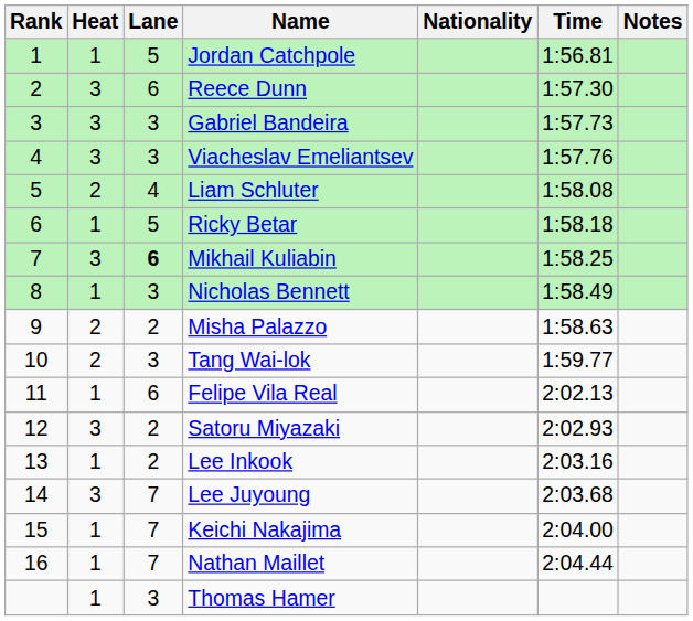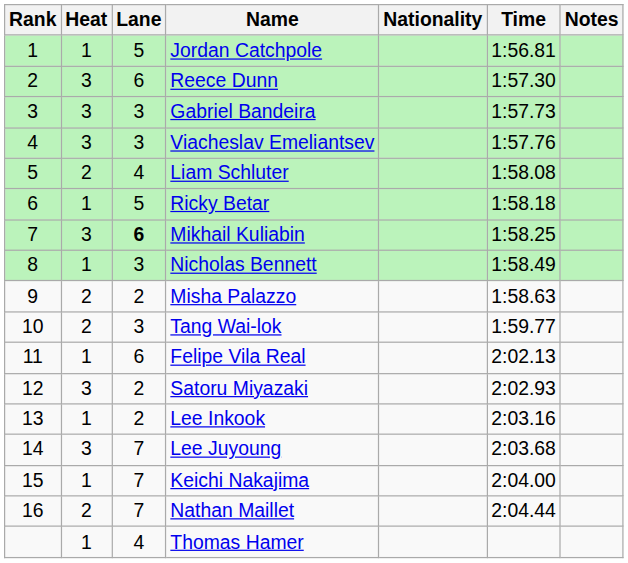 <table class="wikitable sortable" style="text-align:center">
 <tr>
 <th>Rank</th>
 <th>Heat</th>
 <th>Lane</th>
 <th>Name</th>
 <th>Nationality</th>
 <th>Time</th>
 <th>Notes</th>
 </tr>
 <tr bgcolor=bbf3bb>
 <td>1</td>
 <td>1</td>
 <td>5</td>
 <td align=left><a href='#'>Jordan Catchpole</a></td>
 <td align=left></td>
 <td>1:56.81</td>
 <td></td>
 </tr>
 <tr bgcolor=bbf3bb>
 <td>2</td>
 <td>3</td>
 <td>6</td>
 <td align=left><a href='#'>Reece Dunn</a></td>
 <td align=left></td>
 <td>1:57.30</td>
 <td></td>
 </tr>
 <tr bgcolor=bbf3bb>
 <td>3</td>
 <td>3</td>
 <td>3</td>
 <td align=left><a href='#'>Gabriel Bandeira</a></td>
 <td align=left></td>
 <td>1:57.73</td>
 <td></td>
 </tr>
 <tr bgcolor=bbf3bb>
 <td>4</td>
 <td>3</td>
 <td>3</td>
 <td align=left><a href='#'>Viacheslav Emeliantsev</a></td>
 <td align=left></td>
 <td>1:57.76</td>
 <td></td>
 </tr>
 <tr bgcolor=bbf3bb>
 <td>5</td>
 <td>2</td>
 <td>4</td>
 <td align=left><a href='#'>Liam Schluter</a></td>
 <td align=left></td>
 <td>1:58.08</td>
 <td></td>
 </tr>
 <tr bgcolor=bbf3bb>
 <td>6</td>
 <td>1</td>
 <td>5</td>
 <td align=left><a href='#'>Ricky Betar</a></td>
 <td align=left></td>
 <td>1:58.18</td>
 <td></td>
 </tr>
 <tr bgcolor=bbf3bb>
 <td>7</td>
 <td>3</td>
 <td><strong>6</strong></td>
 <td align=left><a href='#'>Mikhail Kuliabin</a></td>
 <td align=left></td>
 <td>1:58.25</td>
 <td></td>
 </tr>
 <tr bgcolor=bbf3bb>
 <td>8</td>
 <td>1</td>
 <td>3</td>
 <td align=left><a href='#'>Nicholas Bennett</a></td>
 <td align=left></td>
 <td>1:58.49</td>
 <td></td>
 </tr>
 <tr>
 <td>9</td>
 <td>2</td>
 <td>2</td>
 <td align=left><a href='#'>Misha Palazzo</a></td>
 <td align=left></td>
 <td>1:58.63</td>
 <td></td>
 </tr>
 <tr>
 <td>10</td>
 <td>2</td>
 <td>3</td>
 <td align=left><a href='#'>Tang Wai-lok</a></td>
 <td align=left></td>
 <td>1:59.77</td>
 <td></td>
 </tr>
 <tr>
 <td>11</td>
 <td>1</td>
 <td>6</td>
 <td align=left><a href='#'>Felipe Vila Real</a></td>
 <td align=left></td>
 <td>2:02.13</td>
 <td></td>
 </tr>
 <tr>
 <td>12</td>
 <td>3</td>
 <td>2</td>
 <td align=left><a href='#'>Satoru Miyazaki</a></td>
 <td align=left></td>
 <td>2:02.93</td>
 <td></td>
 </tr>
 <tr>
 <td>13</td>
 <td>1</td>
 <td>2</td>
 <td align=left><a href='#'>Lee Inkook</a></td>
 <td align=left></td>
 <td>2:03.16</td>
 <td></td>
 </tr>
 <tr>
 <td>14</td>
 <td>3</td>
 <td>7</td>
 <td align=left><a href='#'>Lee Juyoung</a></td>
 <td align=left></td>
 <td>2:03.68</td>
 <td></td>
 </tr>
 <tr>
 <td>15</td>
 <td>1</td>
 <td>7</td>
 <td align=left><a href='#'>Keichi Nakajima</a></td>
 <td align=left></td>
 <td>2:04.00</td>
 <td></td>
 </tr>
 <tr>
 <td>16</td>
-<td>1</td>
+<td>2</td>
 <td>7</td>
 <td align=left><a href='#'>Nathan Maillet</a></td>
 <td align=left></td>
 <td>2:04.44</td>
 <td></td>
 </tr>
 <tr>
 <td></td>
 <td>1</td>
-<td>3</td>
+<td>4</td>
 <td align=left><a href='#'>Thomas Hamer</a></td>
 <td align=left></td>
 <td data-sort-value=9:99.99></td>
 <td></td>
 </tr>
 </table>
